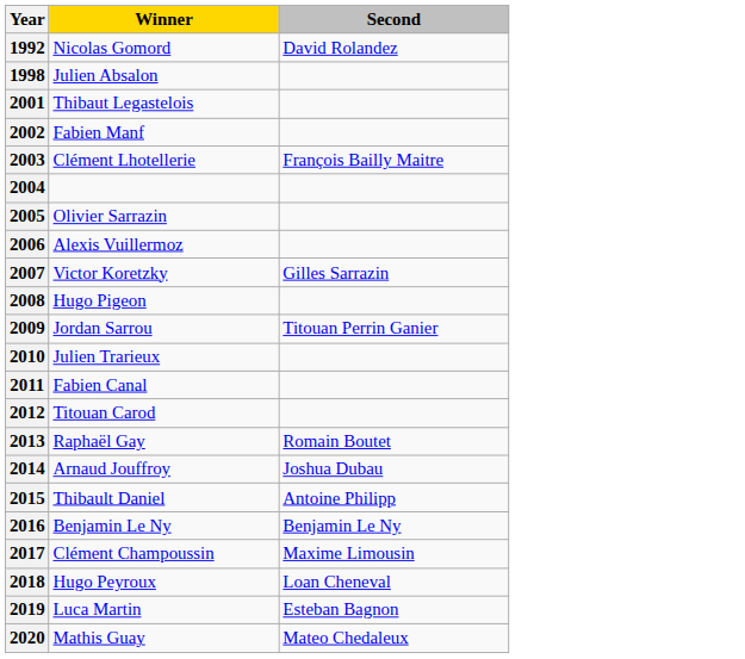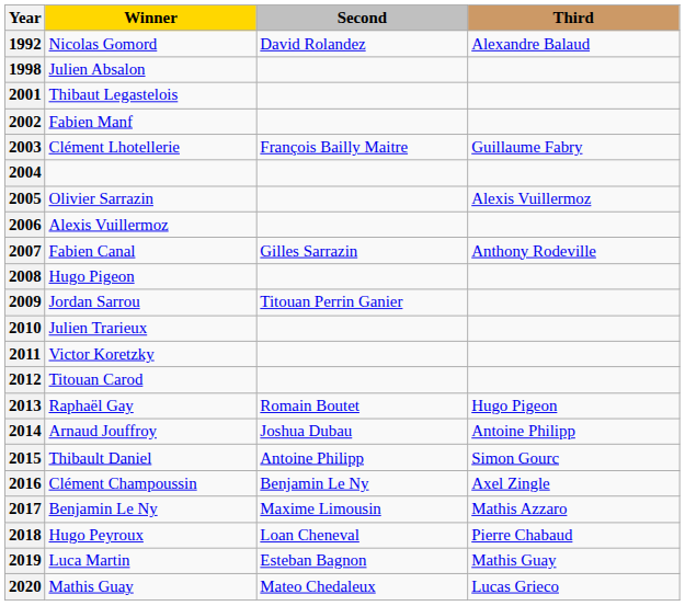 <table class="wikitable sortable">
 <tr>
 <th>Year</th>
 <th scope=col colspan=1 style="width:200px; background: gold;">Winner</th>
 <th scope=col colspan=1 style="width:200px; background: silver;">Second</th>
+<th scope=col colspan=1 style="width:200px; background: #cc9966;">Third</th>
 </tr>
 <tr>
 <th>1992</th>
 <td><a href='#'>Nicolas Gomord</a></td>
 <td><a href='#'>David Rolandez</a></td>
+<td><a href='#'>Alexandre Balaud</a></td>
 </tr>
 <tr>
 <th>1998</th>
 <td><a href='#'>Julien Absalon</a></td>
+<td></td>
 <td></td>
 </tr>
 <tr>
 <th>2001</th>
 <td><a href='#'>Thibaut Legastelois</a></td>
 <td></td>
+<td></td>
 </tr>
 <tr>
 <th>2002</th>
 <td><a href='#'>Fabien Manf</a></td>
+<td></td>
 <td></td>
 </tr>
 <tr>
 <th>2003</th>
 <td><a href='#'>Clément Lhotellerie</a></td>
 <td><a href='#'>François Bailly Maitre</a></td>
+<td><a href='#'>Guillaume Fabry</a></td>
 </tr>
 <tr>
 <th>2004</th>
+<td></td>
 <td></td>
 <td></td>
 </tr>
 <tr>
 <th>2005</th>
 <td><a href='#'>Olivier Sarrazin</a></td>
 <td></td>
+<td><a href='#'>Alexis Vuillermoz</a></td>
 </tr>
 <tr>
 <th>2006</th>
 <td><a href='#'>Alexis Vuillermoz</a></td>
 <td></td>
+<td></td>
 </tr>
 <tr>
 <th>2007</th>
-<td><a href='#'>Victor Koretzky</a></td>
+<td><a href='#'>Fabien Canal</a></td>
 <td><a href='#'>Gilles Sarrazin</a></td>
+<td><a href='#'>Anthony Rodeville</a></td>
 </tr>
 <tr>
 <th>2008</th>
 <td><a href='#'>Hugo Pigeon</a></td>
+<td></td>
 <td></td>
 </tr>
 <tr>
 <th>2009</th>
 <td><a href='#'>Jordan Sarrou</a></td>
 <td><a href='#'>Titouan Perrin Ganier</a></td>
+<td></td>
 </tr>
 <tr>
 <th>2010</th>
 <td><a href='#'>Julien Trarieux</a></td>
 <td></td>
+<td></td>
 </tr>
 <tr>
 <th>2011</th>
-<td><a href='#'>Fabien Canal</a></td>
+<td><a href='#'>Victor Koretzky</a></td>
+<td></td>
 <td></td>
 </tr>
 <tr>
 <th>2012</th>
 <td><a href='#'>Titouan Carod</a></td>
 <td></td>
+<td></td>
 </tr>
 <tr>
 <th>2013</th>
 <td><a href='#'>Raphaël Gay</a></td>
 <td><a href='#'>Romain Boutet</a></td>
+<td><a href='#'>Hugo Pigeon</a></td>
 </tr>
 <tr>
 <th>2014</th>
 <td><a href='#'>Arnaud Jouffroy</a></td>
 <td><a href='#'>Joshua Dubau</a></td>
+<td><a href='#'>Antoine Philipp</a></td>
 </tr>
 <tr>
 <th>2015</th>
 <td><a href='#'>Thibault Daniel</a></td>
 <td><a href='#'>Antoine Philipp</a></td>
+<td><a href='#'>Simon Gourc</a></td>
 </tr>
 <tr>
 <th>2016</th>
+<td><a href='#'>Clément Champoussin</a></td>
 <td><a href='#'>Benjamin Le Ny</a></td>
-<td><a href='#'>Benjamin Le Ny</a></td>
+<td><a href='#'>Axel Zingle</a></td>
 </tr>
 <tr>
 <th>2017</th>
-<td><a href='#'>Clément Champoussin</a></td>
+<td><a href='#'>Benjamin Le Ny</a></td>
 <td><a href='#'>Maxime Limousin</a></td>
+<td><a href='#'>Mathis Azzaro</a></td>
 </tr>
 <tr>
 <th>2018</th>
 <td><a href='#'>Hugo Peyroux</a></td>
 <td><a href='#'>Loan Cheneval</a></td>
+<td><a href='#'>Pierre Chabaud</a></td>
 </tr>
 <tr>
 <th>2019</th>
 <td><a href='#'>Luca Martin</a></td>
 <td><a href='#'>Esteban Bagnon</a></td>
+<td><a href='#'>Mathis Guay</a></td>
 </tr>
 <tr>
 <th>2020</th>
 <td><a href='#'>Mathis Guay</a></td>
 <td><a href='#'>Mateo Chedaleux</a></td>
+<td><a href='#'>Lucas Grieco</a></td>
 </tr>
 </table>
